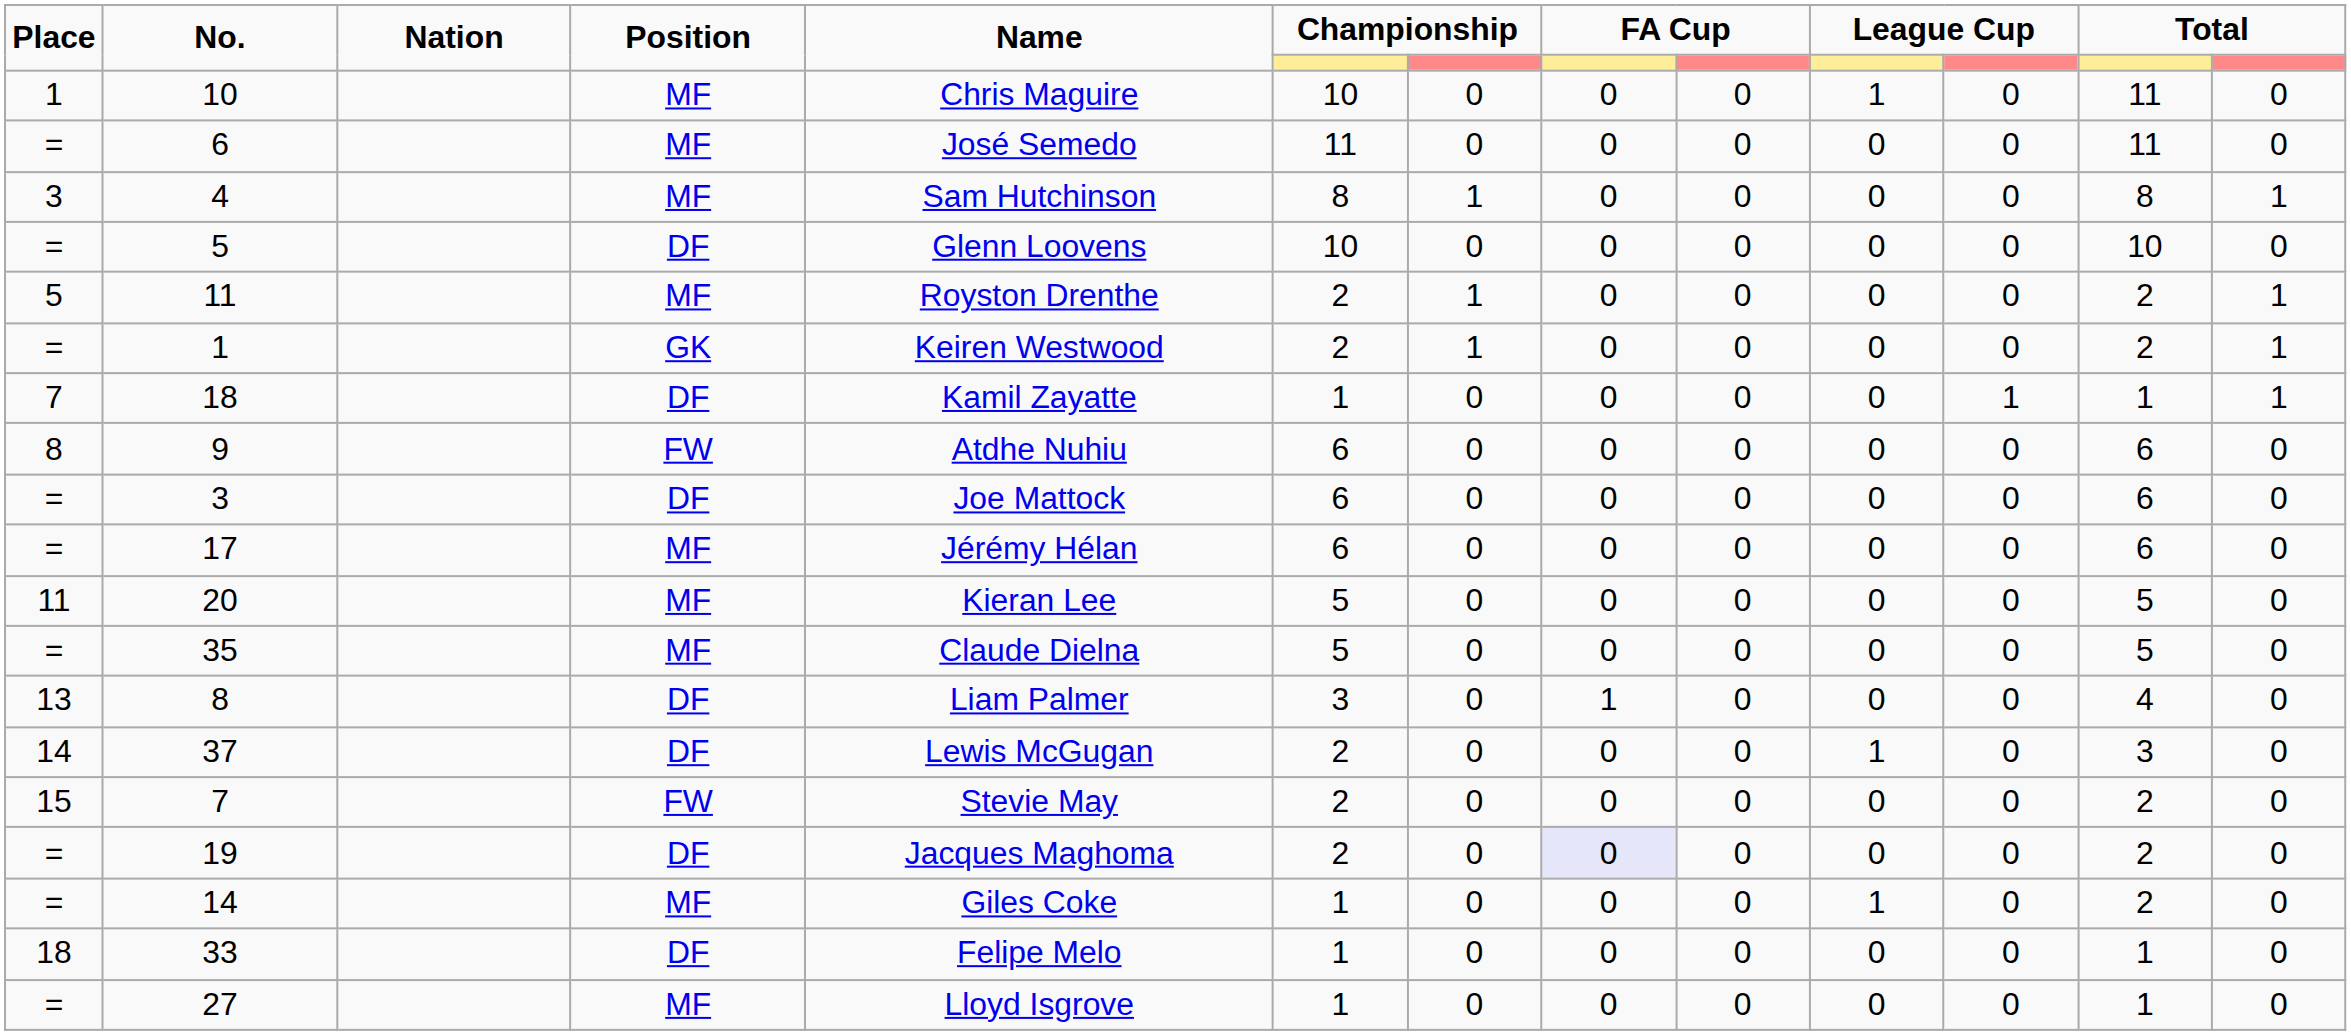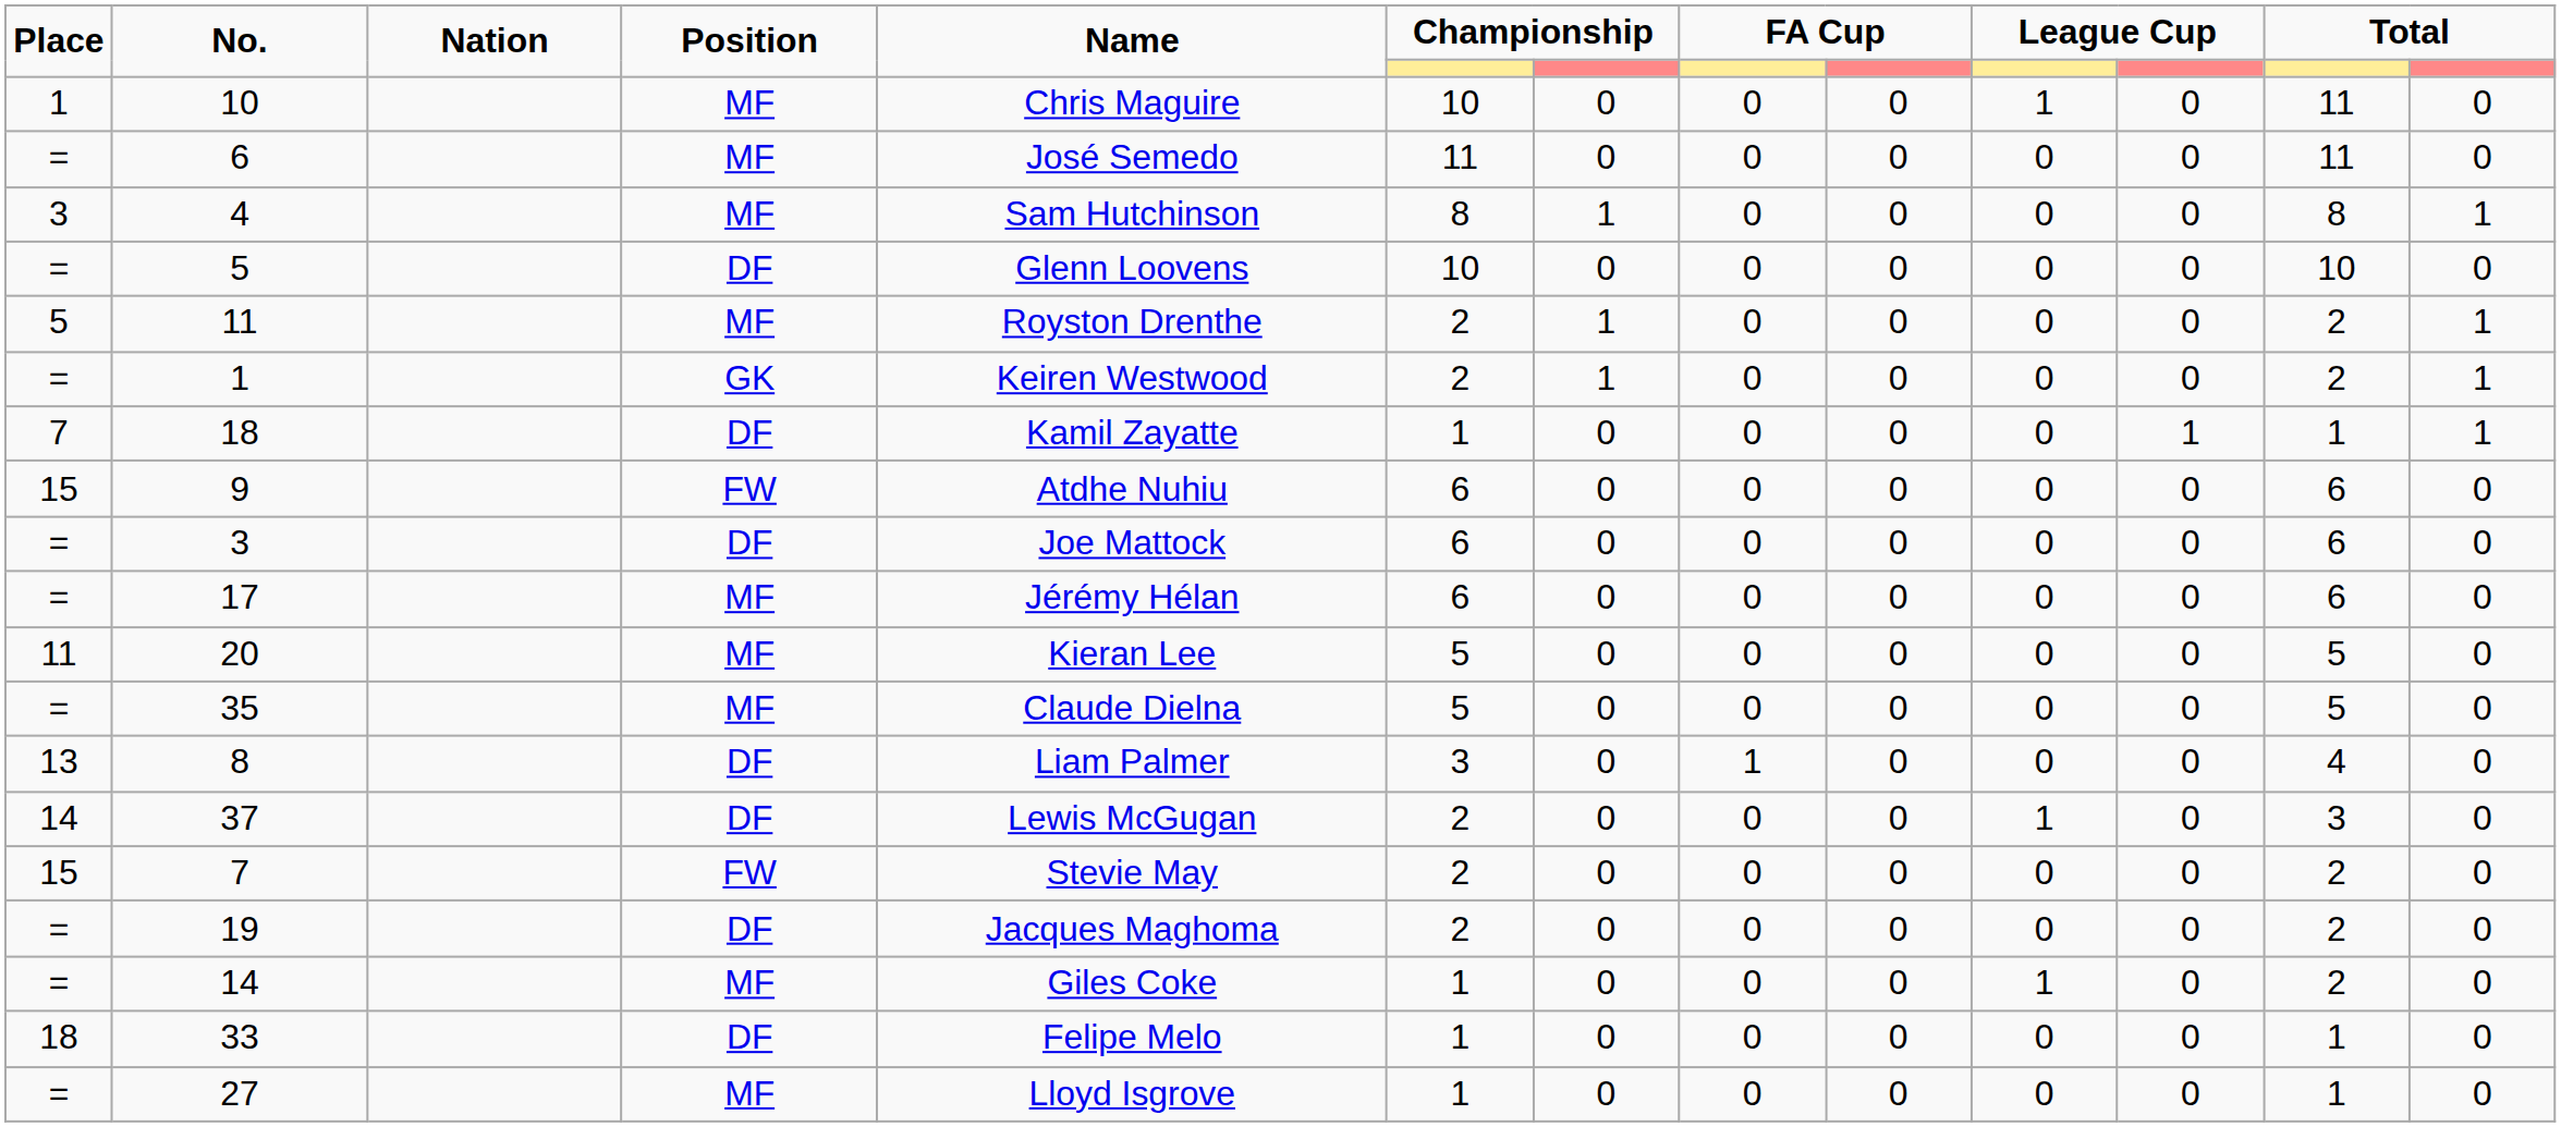 <table class="wikitable" style="text-align:center;">
 <tr style="text-align:center;">
 <td rowspan="2"  style-"width:10%; "><strong>Place</strong></td>
 <td rowspan="2"  style="width:10%; "><strong>No.</strong></td>
 <td rowspan="2"  style="width:10%; "><strong>Nation</strong></td>
 <td rowspan="2"  style="width:10%; "><strong>Position</strong></td>
 <td rowspan="2"  style="width:20%; "><strong>Name</strong></td>
 <td colspan="2"><strong>Championship</strong></td>
 <td colspan="2"><strong>FA Cup</strong></td>
 <td colspan="2"><strong>League Cup</strong></td>
 <td colspan="2"><strong>Total</strong></td>
 </tr>
 <tr>
 <th style="width:60px; background:#fe9;"></th>
 <th style="width:60px; background:#ff8888;"></th>
 <th style="width:60px; background:#fe9;"></th>
 <th style="width:60px; background:#ff8888;"></th>
 <th style="width:60px; background:#fe9;"></th>
 <th style="width:60px; background:#ff8888;"></th>
 <th style="width:60px; background:#fe9;"></th>
 <th style="width:60px; background:#ff8888;"></th>
 </tr>
 <tr>
 <td>1</td>
 <td>10</td>
 <td></td>
 <td><a href='#'>MF</a></td>
 <td><a href='#'>Chris Maguire</a></td>
 <td>10</td>
 <td>0</td>
 <td>0</td>
 <td>0</td>
 <td>1</td>
 <td>0</td>
 <td>11</td>
 <td>0</td>
 </tr>
 <tr>
 <td>=</td>
 <td>6</td>
 <td></td>
 <td><a href='#'>MF</a></td>
 <td><a href='#'>José Semedo</a></td>
 <td>11</td>
 <td>0</td>
 <td>0</td>
 <td>0</td>
 <td>0</td>
 <td>0</td>
 <td>11</td>
 <td>0</td>
 </tr>
 <tr>
 <td>3</td>
 <td>4</td>
 <td></td>
 <td><a href='#'>MF</a></td>
 <td><a href='#'>Sam Hutchinson</a></td>
 <td>8</td>
 <td>1</td>
 <td>0</td>
 <td>0</td>
 <td>0</td>
 <td>0</td>
 <td>8</td>
 <td>1</td>
 </tr>
 <tr>
 <td>=</td>
 <td>5</td>
 <td></td>
 <td><a href='#'>DF</a></td>
 <td><a href='#'>Glenn Loovens</a></td>
 <td>10</td>
 <td>0</td>
 <td>0</td>
 <td>0</td>
 <td>0</td>
 <td>0</td>
 <td>10</td>
 <td>0</td>
 </tr>
 <tr>
 <td>5</td>
 <td>11</td>
 <td></td>
 <td><a href='#'>MF</a></td>
 <td><a href='#'>Royston Drenthe</a></td>
 <td>2</td>
 <td>1</td>
 <td>0</td>
 <td>0</td>
 <td>0</td>
 <td>0</td>
 <td>2</td>
 <td>1</td>
 </tr>
 <tr>
 <td>=</td>
 <td>1</td>
 <td></td>
 <td><a href='#'>GK</a></td>
 <td><a href='#'>Keiren Westwood</a></td>
 <td>2</td>
 <td>1</td>
 <td>0</td>
 <td>0</td>
 <td>0</td>
 <td>0</td>
 <td>2</td>
 <td>1</td>
 </tr>
 <tr>
 <td>7</td>
 <td>18</td>
 <td></td>
 <td><a href='#'>DF</a></td>
 <td><a href='#'>Kamil Zayatte</a></td>
 <td>1</td>
 <td>0</td>
 <td>0</td>
 <td>0</td>
 <td>0</td>
 <td>1</td>
 <td>1</td>
 <td>1</td>
 </tr>
 <tr>
-<td>8</td>
+<td>15</td>
 <td>9</td>
 <td></td>
 <td><a href='#'>FW</a></td>
 <td><a href='#'>Atdhe Nuhiu</a></td>
 <td>6</td>
 <td>0</td>
 <td>0</td>
 <td>0</td>
 <td>0</td>
 <td>0</td>
 <td>6</td>
 <td>0</td>
 </tr>
 <tr>
 <td>=</td>
 <td>3</td>
 <td></td>
 <td><a href='#'>DF</a></td>
 <td><a href='#'>Joe Mattock</a></td>
 <td>6</td>
 <td>0</td>
 <td>0</td>
 <td>0</td>
 <td>0</td>
 <td>0</td>
 <td>6</td>
 <td>0</td>
 </tr>
 <tr>
 <td>=</td>
 <td>17</td>
 <td></td>
 <td><a href='#'>MF</a></td>
 <td><a href='#'>Jérémy Hélan</a></td>
 <td>6</td>
 <td>0</td>
 <td>0</td>
 <td>0</td>
 <td>0</td>
 <td>0</td>
 <td>6</td>
 <td>0</td>
 </tr>
 <tr>
 <td>11</td>
 <td>20</td>
 <td></td>
 <td><a href='#'>MF</a></td>
 <td><a href='#'>Kieran Lee</a></td>
 <td>5</td>
 <td>0</td>
 <td>0</td>
 <td>0</td>
 <td>0</td>
 <td>0</td>
 <td>5</td>
 <td>0</td>
 </tr>
 <tr>
 <td>=</td>
 <td>35</td>
 <td></td>
 <td><a href='#'>MF</a></td>
 <td><a href='#'>Claude Dielna</a></td>
 <td>5</td>
 <td>0</td>
 <td>0</td>
 <td>0</td>
 <td>0</td>
 <td>0</td>
 <td>5</td>
 <td>0</td>
 </tr>
 <tr>
 <td>13</td>
 <td>8</td>
 <td></td>
 <td><a href='#'>DF</a></td>
 <td><a href='#'>Liam Palmer</a></td>
 <td>3</td>
 <td>0</td>
 <td>1</td>
 <td>0</td>
 <td>0</td>
 <td>0</td>
 <td>4</td>
 <td>0</td>
 </tr>
 <tr>
 <td>14</td>
 <td>37</td>
 <td></td>
 <td><a href='#'>DF</a></td>
 <td><a href='#'>Lewis McGugan</a></td>
 <td>2</td>
 <td>0</td>
 <td>0</td>
 <td>0</td>
 <td>1</td>
 <td>0</td>
 <td>3</td>
 <td>0</td>
 </tr>
 <tr>
 <td>15</td>
 <td>7</td>
 <td></td>
 <td><a href='#'>FW</a></td>
 <td><a href='#'>Stevie May</a></td>
 <td>2</td>
 <td>0</td>
 <td>0</td>
 <td>0</td>
 <td>0</td>
 <td>0</td>
 <td>2</td>
 <td>0</td>
 </tr>
 <tr>
 <td>=</td>
 <td>19</td>
 <td></td>
 <td><a href='#'>DF</a></td>
 <td><a href='#'>Jacques Maghoma</a></td>
 <td>2</td>
 <td>0</td>
-<td style="background: lavender;">0</td>
+<td>0</td>
 <td>0</td>
 <td>0</td>
 <td>0</td>
 <td>2</td>
 <td>0</td>
 </tr>
 <tr>
 <td>=</td>
 <td>14</td>
 <td></td>
 <td><a href='#'>MF</a></td>
 <td><a href='#'>Giles Coke</a></td>
 <td>1</td>
 <td>0</td>
 <td>0</td>
 <td>0</td>
 <td>1</td>
 <td>0</td>
 <td>2</td>
 <td>0</td>
 </tr>
 <tr>
 <td>18</td>
 <td>33</td>
 <td></td>
 <td><a href='#'>DF</a></td>
 <td><a href='#'>Felipe Melo</a></td>
 <td>1</td>
 <td>0</td>
 <td>0</td>
 <td>0</td>
 <td>0</td>
 <td>0</td>
 <td>1</td>
 <td>0</td>
 </tr>
 <tr>
 <td>=</td>
 <td>27</td>
 <td></td>
 <td><a href='#'>MF</a></td>
 <td><a href='#'>Lloyd Isgrove</a></td>
 <td>1</td>
 <td>0</td>
 <td>0</td>
 <td>0</td>
 <td>0</td>
 <td>0</td>
 <td>1</td>
 <td>0</td>
 </tr>
 </table>
